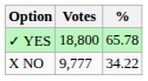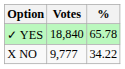 <table class="wikitable">
 <tr>
 <th>Option</th>
 <th>Votes</th>
 <th>%</th>
 </tr>
 <tr>
 <td style=background:#bbf8be>✓ YES</td>
-<td style=background:#bbf8be>18,800</td>
+<td style=background:#bbf8be>18,840</td>
 <td style=background:#bbf8be>65.78</td>
 </tr>
 <tr>
 <td>X NO</td>
 <td>9,777</td>
 <td>34.22</td>
 </tr>
 </table>
